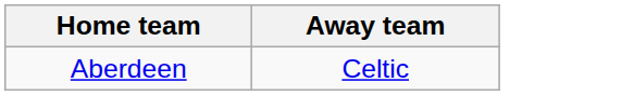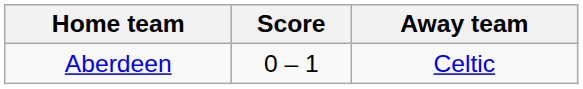 <table class="wikitable" style="text-align: center">
 <tr>
 <th width=140>Home team</th>
+<th width=70>Score</th>
 <th width=140>Away team</th>
 </tr>
 <tr>
 <td><a href='#'>Aberdeen</a></td>
+<td>0 – 1</td>
 <td><a href='#'>Celtic</a></td>
 </tr>
 </table>
